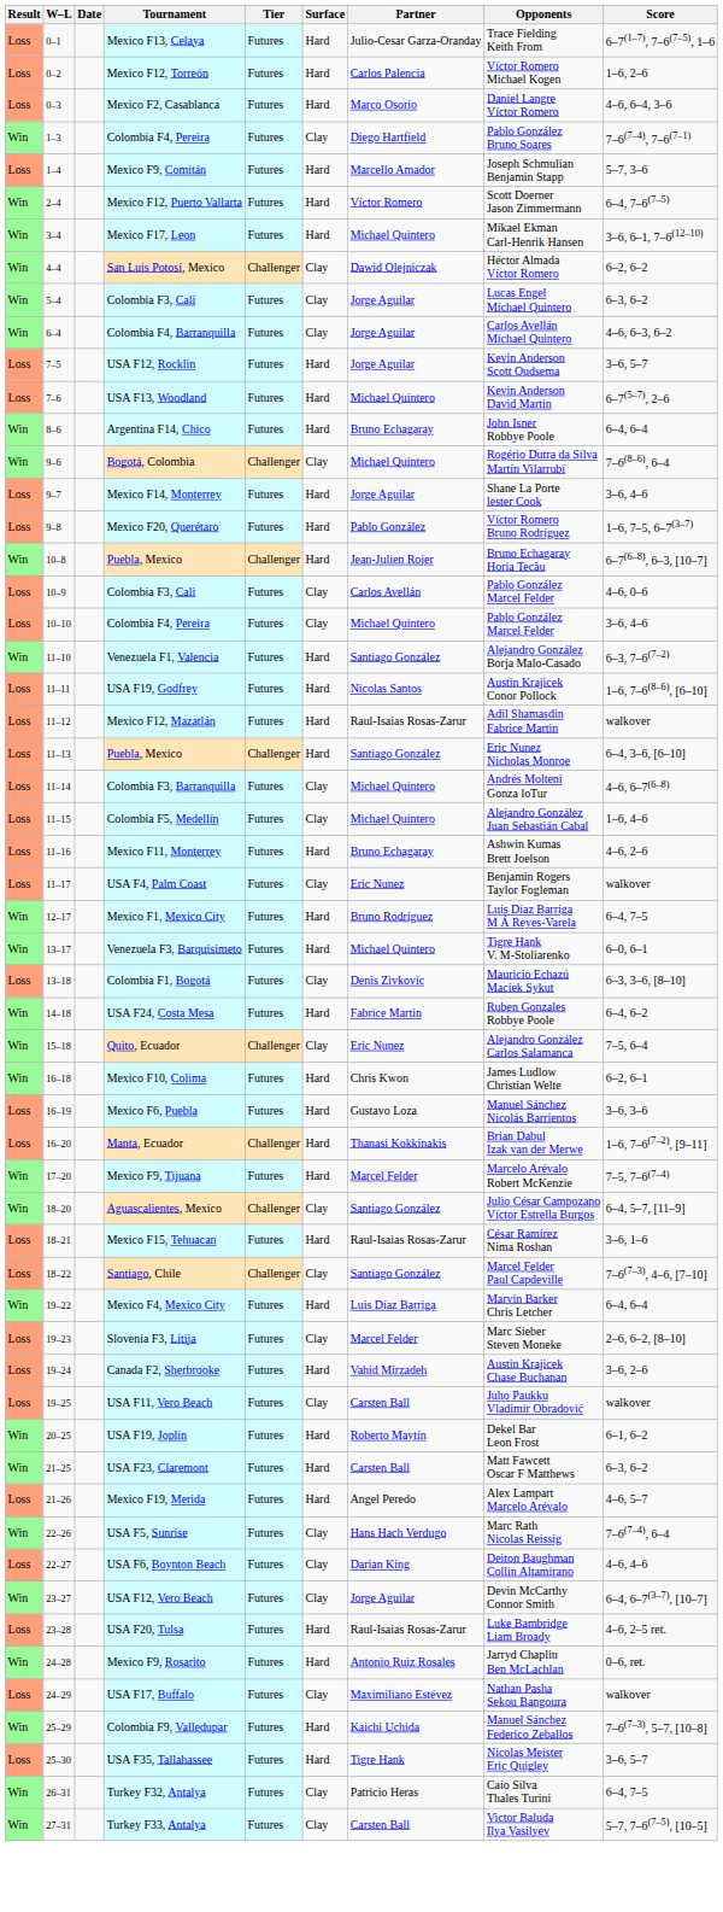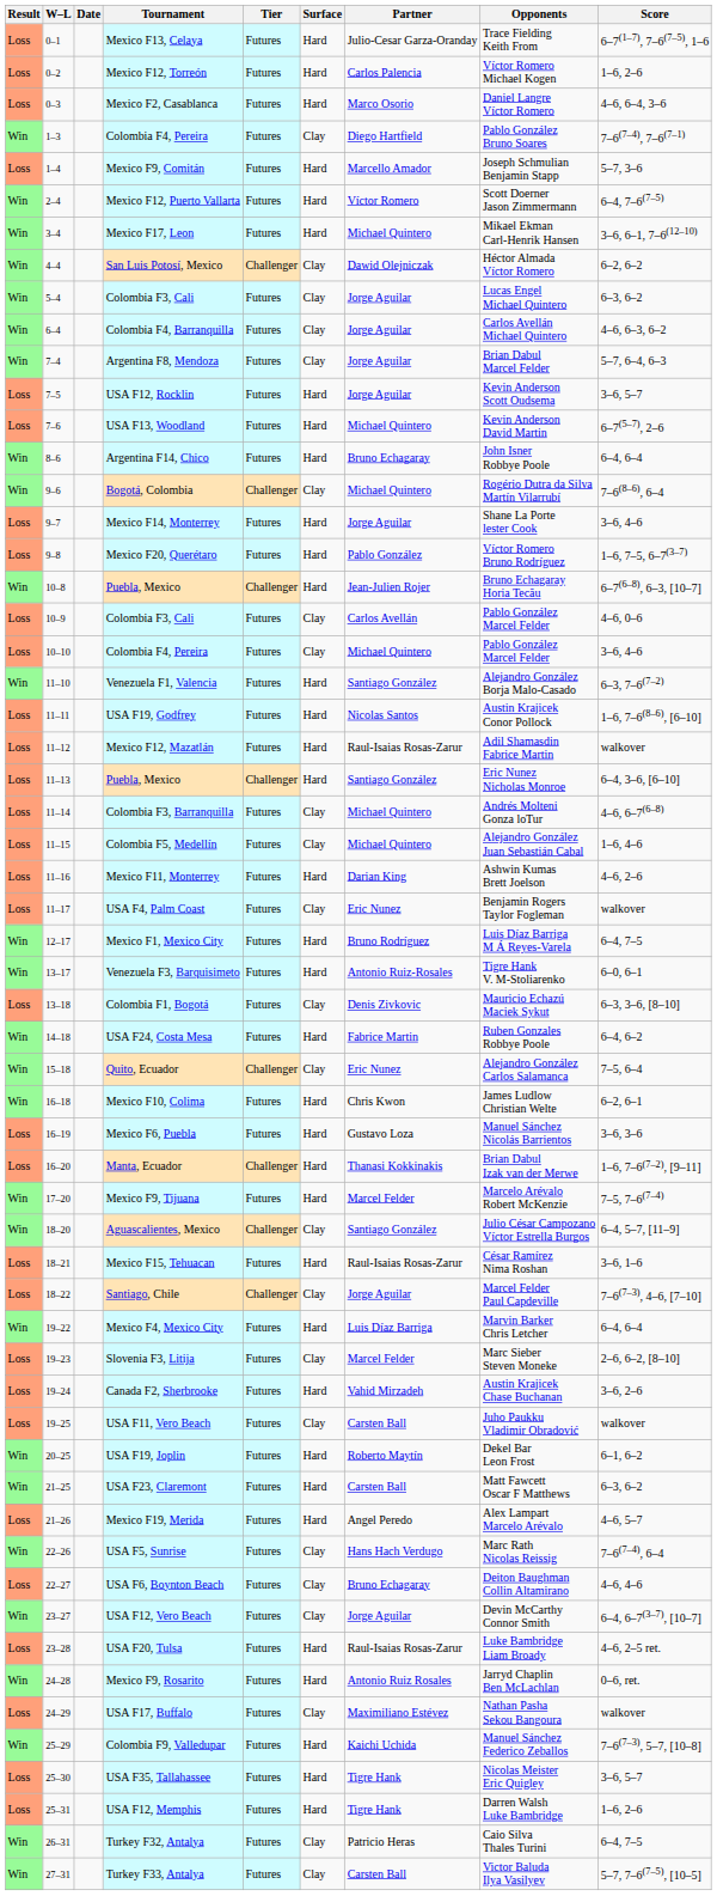 <table class="sortable wikitable">
 <tr>
 <th>Result</th>
 <th class=unsortable>W–L</th>
 <th>Date</th>
 <th>Tournament</th>
 <th>Tier</th>
 <th>Surface</th>
 <th>Partner</th>
 <th>Opponents</th>
 <th class=unsortable>Score</th>
 </tr>
 <tr>
 <td bgcolor=FFA07A>Loss</td>
 <td><small>0–1</small></td>
 <td></td>
 <td style=background:#cffcff>Mexico F13, <a href='#'>Celaya</a></td>
 <td style=background:#cffcff>Futures</td>
 <td>Hard</td>
 <td> Julio-Cesar Garza-Oranday</td>
 <td> Trace Fielding <br> Keith From</td>
 <td>6–7<sup>(1–7)</sup>, 7–6<sup>(7–5)</sup>, 1–6</td>
 </tr>
 <tr>
 <td bgcolor=FFA07A>Loss</td>
 <td><small>0–2</small></td>
 <td></td>
 <td style=background:#cffcff>Mexico F12, <a href='#'>Torreón</a></td>
 <td style=background:#cffcff>Futures</td>
 <td>Hard</td>
 <td> <a href='#'>Carlos Palencia</a></td>
 <td> <a href='#'>Víctor Romero</a> <br> Michael Kogen</td>
 <td>1–6, 2–6</td>
 </tr>
 <tr>
 <td bgcolor=FFA07A>Loss</td>
 <td><small>0–3</small></td>
 <td></td>
 <td style=background:#cffcff>Mexico F2, Casablanca</td>
 <td style=background:#cffcff>Futures</td>
 <td>Hard</td>
 <td> <a href='#'>Marco Osorio</a></td>
 <td> <a href='#'>Daniel Langre</a> <br> <a href='#'>Víctor Romero</a></td>
 <td>4–6, 6–4, 3–6</td>
 </tr>
 <tr>
 <td bgcolor=98FB98>Win</td>
 <td><small>1–3</small></td>
 <td></td>
 <td style=background:#cffcff>Colombia F4, <a href='#'>Pereira</a></td>
 <td style=background:#cffcff>Futures</td>
 <td>Clay</td>
 <td> <a href='#'>Diego Hartfield</a></td>
 <td> <a href='#'>Pablo González</a> <br>  <a href='#'>Bruno Soares</a></td>
 <td>7–6<sup>(7–4)</sup>, 7–6<sup>(7–1)</sup></td>
 </tr>
 <tr>
 <td bgcolor=FFA07A>Loss</td>
 <td><small>1–4</small></td>
 <td></td>
 <td style=background:#cffcff>Mexico F9, <a href='#'>Comitán</a></td>
 <td style=background:#cffcff>Futures</td>
 <td>Hard</td>
 <td> <a href='#'>Marcello Amador</a></td>
 <td> Joseph Schmulian <br> Benjamin Stapp</td>
 <td>5–7, 3–6</td>
 </tr>
 <tr>
 <td bgcolor=98FB98>Win</td>
 <td><small>2–4</small></td>
 <td></td>
 <td style=background:#cffcff>Mexico F12, <a href='#'>Puerto Vallarta</a></td>
 <td style=background:#cffcff>Futures</td>
 <td>Hard</td>
 <td> <a href='#'>Víctor Romero</a></td>
 <td> Scott Doerner <br>  Jason Zimmermann</td>
 <td>6–4, 7–6<sup>(7–5)</sup></td>
 </tr>
 <tr>
 <td bgcolor=98FB98>Win</td>
 <td><small>3–4</small></td>
 <td></td>
 <td style=background:#cffcff>Mexico F17, <a href='#'>Leon</a></td>
 <td style=background:#cffcff>Futures</td>
 <td>Hard</td>
 <td> <a href='#'>Michael Quintero</a></td>
 <td> Mikael Ekman <br>  Carl-Henrik Hansen</td>
 <td>3–6, 6–1, 7–6<sup>(12–10)</sup></td>
 </tr>
 <tr>
 <td bgcolor=98FB98>Win</td>
 <td><small>4–4</small></td>
 <td></td>
 <td style="background:moccasin;"><a href='#'>San Luis Potosí</a>, Mexico</td>
 <td style="background:moccasin;">Challenger</td>
 <td>Clay</td>
 <td> <a href='#'>Dawid Olejniczak</a></td>
 <td> Héctor Almada <br>  <a href='#'>Víctor Romero</a></td>
 <td>6–2, 6–2</td>
 </tr>
 <tr>
 <td bgcolor=98FB98>Win</td>
 <td><small>5–4</small></td>
 <td></td>
 <td style=background:#cffcff>Colombia F3, <a href='#'>Cali</a></td>
 <td style=background:#cffcff>Futures</td>
 <td>Clay</td>
 <td> <a href='#'>Jorge Aguilar</a></td>
 <td> <a href='#'>Lucas Engel</a> <br>  <a href='#'>Michael Quintero</a></td>
 <td>6–3, 6–2</td>
 </tr>
 <tr>
 <td bgcolor=98FB98>Win</td>
 <td><small>6–4</small></td>
 <td></td>
 <td style=background:#cffcff>Colombia F4, <a href='#'>Barranquilla</a></td>
 <td style=background:#cffcff>Futures</td>
 <td>Clay</td>
 <td> <a href='#'>Jorge Aguilar</a></td>
 <td> <a href='#'>Carlos Avellán</a> <br>  <a href='#'>Michael Quintero</a></td>
 <td>4–6, 6–3, 6–2</td>
+</tr>
+<tr>
+<td bgcolor=98FB98>Win</td>
+<td><small>7–4</small></td>
+<td></td>
+<td style=background:#cffcff>Argentina F8, <a href='#'>Mendoza</a></td>
+<td style=background:#cffcff>Futures</td>
+<td>Clay</td>
+<td> <a href='#'>Jorge Aguilar</a></td>
+<td> <a href='#'>Brian Dabul</a> <br>  <a href='#'>Marcel Felder</a></td>
+<td>5–7, 6–4, 6–3</td>
 </tr>
 <tr>
 <td bgcolor=FFA07A>Loss</td>
 <td><small>7–5</small></td>
 <td></td>
 <td style=background:#cffcff>USA F12, <a href='#'>Rocklin</a></td>
 <td style=background:#cffcff>Futures</td>
 <td>Hard</td>
 <td> <a href='#'>Jorge Aguilar</a></td>
 <td> <a href='#'>Kevin Anderson</a> <br>  <a href='#'>Scott Oudsema</a></td>
 <td>3–6, 5–7</td>
 </tr>
 <tr>
 <td bgcolor=FFA07A>Loss</td>
 <td><small>7–6</small></td>
 <td></td>
 <td style=background:#cffcff>USA F13, <a href='#'>Woodland</a></td>
 <td style=background:#cffcff>Futures</td>
 <td>Hard</td>
 <td> <a href='#'>Michael Quintero</a></td>
 <td> <a href='#'>Kevin Anderson</a> <br>  <a href='#'>David Martin</a></td>
 <td>6–7<sup>(5–7)</sup>, 2–6</td>
 </tr>
 <tr>
 <td bgcolor=98FB98>Win</td>
 <td><small>8–6</small></td>
 <td></td>
 <td style=background:#cffcff>Argentina F14, <a href='#'>Chico</a></td>
 <td style=background:#cffcff>Futures</td>
 <td>Hard</td>
 <td> <a href='#'>Bruno Echagaray</a></td>
 <td> <a href='#'>John Isner</a> <br>  Robbye Poole</td>
 <td>6–4, 6–4</td>
 </tr>
 <tr>
 <td bgcolor=98FB98>Win</td>
 <td><small>9–6</small></td>
 <td></td>
 <td style="background:moccasin;"><a href='#'>Bogotá</a>, Colombia</td>
 <td style="background:moccasin;">Challenger</td>
 <td>Clay</td>
 <td> <a href='#'>Michael Quintero</a></td>
 <td> <a href='#'>Rogério Dutra da Silva</a> <br>  <a href='#'>Martín Vilarrubí</a></td>
 <td>7–6<sup>(8–6)</sup>, 6–4</td>
 </tr>
 <tr>
 <td bgcolor=FFA07A>Loss</td>
 <td><small>9–7</small></td>
 <td></td>
 <td style=background:#cffcff>Mexico F14, <a href='#'>Monterrey</a></td>
 <td style=background:#cffcff>Futures</td>
 <td>Hard</td>
 <td> <a href='#'>Jorge Aguilar</a></td>
 <td> Shane La Porte <br>  <a href='#'>lester Cook</a></td>
 <td>3–6, 4–6</td>
 </tr>
 <tr>
 <td bgcolor=FFA07A>Loss</td>
 <td><small>9–8</small></td>
 <td></td>
 <td style=background:#cffcff>Mexico F20, <a href='#'>Querétaro</a></td>
 <td style=background:#cffcff>Futures</td>
 <td>Hard</td>
 <td> <a href='#'>Pablo González</a></td>
 <td> <a href='#'>Víctor Romero</a> <br>  <a href='#'>Bruno Rodríguez</a></td>
 <td>1–6, 7–5, 6–7<sup>(3–7)</sup></td>
 </tr>
 <tr>
 <td bgcolor=98FB98>Win</td>
 <td><small>10–8</small></td>
 <td></td>
 <td style="background:moccasin;"><a href='#'>Puebla</a>, Mexico</td>
 <td style="background:moccasin;">Challenger</td>
 <td>Hard</td>
 <td> <a href='#'>Jean-Julien Rojer</a></td>
 <td> <a href='#'>Bruno Echagaray</a> <br>  <a href='#'>Horia Tecău</a></td>
 <td>6–7<sup>(6–8)</sup>, 6–3, [10–7]</td>
 </tr>
 <tr>
 <td bgcolor=FFA07A>Loss</td>
 <td><small>10–9</small></td>
 <td></td>
 <td style=background:#cffcff>Colombia F3, <a href='#'>Cali</a></td>
 <td style=background:#cffcff>Futures</td>
 <td>Clay</td>
 <td> <a href='#'>Carlos Avellán</a></td>
 <td> <a href='#'>Pablo González</a> <br>  <a href='#'>Marcel Felder</a></td>
 <td>4–6, 0–6</td>
 </tr>
 <tr>
 <td bgcolor=FFA07A>Loss</td>
 <td><small>10–10</small></td>
 <td></td>
 <td style=background:#cffcff>Colombia F4, <a href='#'>Pereira</a></td>
 <td style=background:#cffcff>Futures</td>
 <td>Clay</td>
 <td> <a href='#'>Michael Quintero</a></td>
 <td> <a href='#'>Pablo González</a> <br>  <a href='#'>Marcel Felder</a></td>
 <td>3–6, 4–6</td>
 </tr>
 <tr>
 <td bgcolor=98FB98>Win</td>
 <td><small>11–10</small></td>
 <td></td>
 <td style=background:#cffcff>Venezuela F1, <a href='#'>Valencia</a></td>
 <td style=background:#cffcff>Futures</td>
 <td>Hard</td>
 <td> <a href='#'>Santiago González</a></td>
 <td> <a href='#'>Alejandro González</a> <br>  Borja Malo-Casado</td>
 <td>6–3, 7–6<sup>(7–2)</sup></td>
 </tr>
 <tr>
 <td bgcolor=FFA07A>Loss</td>
 <td><small>11–11</small></td>
 <td></td>
 <td style=background:#cffcff>USA F19, <a href='#'>Godfrey</a></td>
 <td style=background:#cffcff>Futures</td>
 <td>Hard</td>
 <td> <a href='#'>Nicolas Santos</a></td>
 <td> <a href='#'>Austin Krajicek</a> <br>  Conor Pollock</td>
 <td>1–6, 7–6<sup>(8–6)</sup>, [6–10]</td>
 </tr>
 <tr>
 <td bgcolor=FFA07A>Loss</td>
 <td><small>11–12</small></td>
 <td></td>
 <td style=background:#cffcff>Mexico F12, <a href='#'>Mazatlán</a></td>
 <td style=background:#cffcff>Futures</td>
 <td>Hard</td>
 <td> Raul-Isaias Rosas-Zarur</td>
 <td> <a href='#'>Adil Shamasdin</a> <br>  <a href='#'>Fabrice Martin</a></td>
 <td>walkover</td>
 </tr>
 <tr>
 <td bgcolor=FFA07A>Loss</td>
 <td><small>11–13</small></td>
 <td></td>
 <td style="background:moccasin;"><a href='#'>Puebla</a>, Mexico</td>
 <td style="background:moccasin;">Challenger</td>
 <td>Hard</td>
 <td> <a href='#'>Santiago González</a></td>
 <td> <a href='#'>Eric Nunez</a> <br>  <a href='#'>Nicholas Monroe</a></td>
 <td>6–4, 3–6, [6–10]</td>
 </tr>
 <tr>
 <td bgcolor=FFA07A>Loss</td>
 <td><small>11–14</small></td>
 <td></td>
 <td style=background:#cffcff>Colombia F3, <a href='#'>Barranquilla</a></td>
 <td style=background:#cffcff>Futures</td>
 <td>Clay</td>
 <td> <a href='#'>Michael Quintero</a></td>
 <td> <a href='#'>Andrés Molteni</a> <br>  Gonza loTur</td>
 <td>4–6, 6–7<sup>(6–8)</sup></td>
 </tr>
 <tr>
 <td bgcolor=FFA07A>Loss</td>
 <td><small>11–15</small></td>
 <td></td>
 <td style=background:#cffcff>Colombia F5, <a href='#'>Medellín</a></td>
 <td style=background:#cffcff>Futures</td>
 <td>Clay</td>
 <td> <a href='#'>Michael Quintero</a></td>
 <td> <a href='#'>Alejandro González</a> <br>  <a href='#'>Juan Sebastián Cabal</a></td>
 <td>1–6, 4–6</td>
 </tr>
 <tr>
 <td bgcolor=FFA07A>Loss</td>
 <td><small>11–16</small></td>
 <td></td>
 <td style=background:#cffcff>Mexico F11, <a href='#'>Monterrey</a></td>
 <td style=background:#cffcff>Futures</td>
 <td>Hard</td>
-<td> <a href='#'>Bruno Echagaray</a></td>
+<td> <a href='#'>Darian King</a></td>
 <td> Ashwin Kumas <br>  Brett Joelson</td>
 <td>4–6, 2–6</td>
 </tr>
 <tr>
 <td bgcolor=FFA07A>Loss</td>
 <td><small>11–17</small></td>
 <td></td>
 <td style=background:#cffcff>USA F4, <a href='#'>Palm Coast</a></td>
 <td style=background:#cffcff>Futures</td>
 <td>Clay</td>
 <td> <a href='#'>Eric Nunez</a></td>
 <td> Benjamin Rogers <br>  Taylor Fogleman</td>
 <td>walkover</td>
 </tr>
 <tr>
 <td bgcolor=98FB98>Win</td>
 <td><small>12–17</small></td>
 <td></td>
 <td style=background:#cffcff>Mexico F1, <a href='#'>Mexico City</a></td>
 <td style=background:#cffcff>Futures</td>
 <td>Hard</td>
 <td> <a href='#'>Bruno Rodríguez</a></td>
 <td> <a href='#'>Luis Díaz Barriga</a> <br>  <a href='#'>M Á Reyes-Varela</a></td>
 <td>6–4, 7–5</td>
 </tr>
 <tr>
 <td bgcolor=98FB98>Win</td>
 <td><small>13–17</small></td>
 <td></td>
 <td style=background:#cffcff>Venezuela F3, <a href='#'>Barquisimeto</a></td>
 <td style=background:#cffcff>Futures</td>
 <td>Hard</td>
-<td> <a href='#'>Michael Quintero</a></td>
+<td> <a href='#'>Antonio Ruiz-Rosales</a></td>
 <td> <a href='#'>Tigre Hank</a> <br>  V. M-Stoliarenko</td>
 <td>6–0, 6–1</td>
 </tr>
 <tr>
 <td bgcolor=FFA07A>Loss</td>
 <td><small>13–18</small></td>
 <td></td>
 <td style=background:#cffcff>Colombia F1, <a href='#'>Bogotá</a></td>
 <td style=background:#cffcff>Futures</td>
 <td>Clay</td>
 <td> <a href='#'>Denis Zivkovic</a></td>
 <td> <a href='#'>Mauricio Echazú</a> <br>  <a href='#'>Maciek Sykut</a></td>
 <td>6–3, 3–6, [8–10]</td>
 </tr>
 <tr>
 <td bgcolor=98FB98>Win</td>
 <td><small>14–18</small></td>
 <td></td>
 <td style=background:#cffcff>USA F24, <a href='#'>Costa Mesa</a></td>
 <td style=background:#cffcff>Futures</td>
 <td>Hard</td>
 <td> <a href='#'>Fabrice Martin</a></td>
 <td> <a href='#'>Ruben Gonzales</a> <br>  Robbye Poole</td>
 <td>6–4, 6–2</td>
 </tr>
 <tr>
 <td bgcolor=98FB98>Win</td>
 <td><small>15–18</small></td>
 <td></td>
 <td style="background:moccasin;"><a href='#'>Quito</a>, Ecuador</td>
 <td style="background:moccasin;">Challenger</td>
 <td>Clay</td>
 <td> <a href='#'>Eric Nunez</a></td>
 <td> <a href='#'>Alejandro González</a> <br>  <a href='#'>Carlos Salamanca</a></td>
 <td>7–5, 6–4</td>
 </tr>
 <tr>
 <td bgcolor=98FB98>Win</td>
 <td><small>16–18</small></td>
 <td></td>
 <td style=background:#cffcff>Mexico F10, <a href='#'>Colima</a></td>
 <td style=background:#cffcff>Futures</td>
 <td>Hard</td>
 <td> Chris Kwon</td>
 <td> James Ludlow <br>  Christian Welte</td>
 <td>6–2, 6–1</td>
 </tr>
 <tr>
 <td bgcolor=FFA07A>Loss</td>
 <td><small>16–19</small></td>
 <td></td>
 <td style=background:#cffcff>Mexico F6, <a href='#'>Puebla</a></td>
 <td style=background:#cffcff>Futures</td>
 <td>Hard</td>
 <td> Gustavo Loza</td>
 <td> <a href='#'>Manuel Sánchez</a> <br>  <a href='#'>Nicolás Barrientos</a></td>
 <td>3–6, 3–6</td>
 </tr>
 <tr>
 <td bgcolor=FFA07A>Loss</td>
 <td><small>16–20</small></td>
 <td></td>
 <td style="background:moccasin;"><a href='#'>Manta</a>, Ecuador</td>
 <td style="background:moccasin;">Challenger</td>
 <td>Hard</td>
 <td> <a href='#'>Thanasi Kokkinakis</a></td>
 <td> <a href='#'>Brian Dabul</a> <br>  <a href='#'>Izak van der Merwe</a></td>
 <td>1–6, 7–6<sup>(7–2)</sup>, [9–11]</td>
 </tr>
 <tr>
 <td bgcolor=98FB98>Win</td>
 <td><small>17–20</small></td>
 <td></td>
 <td style=background:#cffcff>Mexico F9, <a href='#'>Tijuana</a></td>
 <td style=background:#cffcff>Futures</td>
 <td>Hard</td>
 <td> <a href='#'>Marcel Felder</a></td>
 <td> <a href='#'>Marcelo Arévalo</a> <br>  Robert McKenzie</td>
 <td>7–5, 7–6<sup>(7–4)</sup></td>
 </tr>
 <tr>
 <td bgcolor=98FB98>Win</td>
 <td><small>18–20</small></td>
 <td></td>
 <td style="background:moccasin;"><a href='#'>Aguascalientes</a>, Mexico</td>
 <td style="background:moccasin;">Challenger</td>
 <td>Clay</td>
 <td> <a href='#'>Santiago González</a></td>
 <td> <a href='#'>Julio César Campozano</a> <br>  <a href='#'>Víctor Estrella Burgos</a></td>
 <td>6–4, 5–7, [11–9]</td>
 </tr>
 <tr>
 <td bgcolor=FFA07A>Loss</td>
 <td><small>18–21</small></td>
 <td></td>
 <td style=background:#cffcff>Mexico F15, <a href='#'>Tehuacan</a></td>
 <td style=background:#cffcff>Futures</td>
 <td>Hard</td>
 <td> Raul-Isaias Rosas-Zarur</td>
 <td> <a href='#'>César Ramírez</a> <br>  Nima Roshan</td>
 <td>3–6, 1–6</td>
 </tr>
 <tr>
 <td bgcolor=FFA07A>Loss</td>
 <td><small>18–22</small></td>
 <td></td>
 <td style="background:moccasin;"><a href='#'>Santiago</a>, Chile</td>
 <td style="background:moccasin;">Challenger</td>
 <td>Clay</td>
-<td> <a href='#'>Santiago González</a></td>
+<td> <a href='#'>Jorge Aguilar</a></td>
 <td> <a href='#'>Marcel Felder</a> <br>  <a href='#'>Paul Capdeville</a></td>
 <td>7–6<sup>(7–3)</sup>, 4–6, [7–10]</td>
 </tr>
 <tr>
 <td bgcolor=98FB98>Win</td>
 <td><small>19–22</small></td>
 <td></td>
 <td style=background:#cffcff>Mexico F4, <a href='#'>Mexico City</a></td>
 <td style=background:#cffcff>Futures</td>
 <td>Hard</td>
 <td> <a href='#'>Luis Díaz Barriga</a></td>
 <td> <a href='#'>Marvin Barker</a> <br>  Chris Letcher</td>
 <td>6–4, 6–4</td>
 </tr>
 <tr>
 <td bgcolor=FFA07A>Loss</td>
 <td><small>19–23</small></td>
 <td></td>
 <td style=background:#cffcff>Slovenia F3, <a href='#'>Litija</a></td>
 <td style=background:#cffcff>Futures</td>
 <td>Clay</td>
 <td> <a href='#'>Marcel Felder</a></td>
 <td> Marc Sieber <br>  Steven Moneke</td>
 <td>2–6, 6–2, [8–10]</td>
 </tr>
 <tr>
 <td bgcolor=FFA07A>Loss</td>
 <td><small>19–24</small></td>
 <td></td>
 <td style=background:#cffcff>Canada F2, <a href='#'>Sherbrooke</a></td>
 <td style=background:#cffcff>Futures</td>
 <td>Hard</td>
 <td> <a href='#'>Vahid Mirzadeh</a></td>
 <td> <a href='#'>Austin Krajicek</a> <br>  <a href='#'>Chase Buchanan</a></td>
 <td>3–6, 2–6</td>
 </tr>
 <tr>
 <td bgcolor=FFA07A>Loss</td>
 <td><small>19–25</small></td>
 <td></td>
 <td style=background:#cffcff>USA F11, <a href='#'>Vero Beach</a></td>
 <td style=background:#cffcff>Futures</td>
 <td>Clay</td>
 <td> <a href='#'>Carsten Ball</a></td>
 <td> <a href='#'>Juho Paukku</a> <br>  <a href='#'>Vladimir Obradović</a></td>
 <td>walkover</td>
 </tr>
 <tr>
 <td bgcolor=98FB98>Win</td>
 <td><small>20–25</small></td>
 <td></td>
 <td style=background:#cffcff>USA F19, <a href='#'>Joplin</a></td>
 <td style=background:#cffcff>Futures</td>
 <td>Hard</td>
 <td> <a href='#'>Roberto Maytín</a></td>
 <td> Dekel Bar <br>  Leon Frost</td>
 <td>6–1, 6–2</td>
 </tr>
 <tr>
 <td bgcolor=98FB98>Win</td>
 <td><small>21–25</small></td>
 <td></td>
 <td style=background:#cffcff>USA F23, <a href='#'>Claremont</a></td>
 <td style=background:#cffcff>Futures</td>
 <td>Hard</td>
 <td> <a href='#'>Carsten Ball</a></td>
 <td> Matt Fawcett <br>  Oscar F Matthews</td>
 <td>6–3, 6–2</td>
 </tr>
 <tr>
 <td bgcolor=FFA07A>Loss</td>
 <td><small>21–26</small></td>
 <td></td>
 <td style=background:#cffcff>Mexico F19, <a href='#'>Merida</a></td>
 <td style=background:#cffcff>Futures</td>
 <td>Hard</td>
 <td> Angel Peredo</td>
 <td> Alex Lampart <br>  <a href='#'>Marcelo Arévalo</a></td>
 <td>4–6, 5–7</td>
 </tr>
 <tr>
 <td bgcolor=98FB98>Win</td>
 <td><small>22–26</small></td>
 <td></td>
 <td style=background:#cffcff>USA F5, <a href='#'>Sunrise</a></td>
 <td style=background:#cffcff>Futures</td>
 <td>Clay</td>
 <td> <a href='#'>Hans Hach Verdugo</a></td>
 <td> Marc Rath <br>  <a href='#'>Nicolas Reissig</a></td>
 <td>7–6<sup>(7–4)</sup>, 6–4</td>
 </tr>
 <tr>
 <td bgcolor=FFA07A>Loss</td>
 <td><small>22–27</small></td>
 <td></td>
 <td style=background:#cffcff>USA F6, <a href='#'>Boynton Beach</a></td>
 <td style=background:#cffcff>Futures</td>
 <td>Clay</td>
-<td> <a href='#'>Darian King</a></td>
+<td> <a href='#'>Bruno Echagaray</a></td>
 <td> <a href='#'>Deiton Baughman</a> <br>  <a href='#'>Collin Altamirano</a></td>
 <td>4–6, 4–6</td>
 </tr>
 <tr>
 <td bgcolor=98FB98>Win</td>
 <td><small>23–27</small></td>
 <td></td>
 <td style=background:#cffcff>USA F12, <a href='#'>Vero Beach</a></td>
 <td style=background:#cffcff>Futures</td>
 <td>Clay</td>
 <td> <a href='#'>Jorge Aguilar</a></td>
 <td> Devin McCarthy <br>  Connor Smith</td>
 <td>6–4, 6–7<sup>(3–7)</sup>, [10–7]</td>
 </tr>
 <tr>
 <td bgcolor=FFA07A>Loss</td>
 <td><small>23–28</small></td>
 <td></td>
 <td style=background:#cffcff>USA F20, <a href='#'>Tulsa</a></td>
 <td style=background:#cffcff>Futures</td>
 <td>Hard</td>
 <td> Raul-Isaias Rosas-Zarur</td>
 <td> <a href='#'>Luke Bambridge</a> <br>  <a href='#'>Liam Broady</a></td>
 <td>4–6, 2–5 ret.</td>
 </tr>
 <tr>
 <td bgcolor=98FB98>Win</td>
 <td><small>24–28</small></td>
 <td></td>
 <td style=background:#cffcff>Mexico F9, <a href='#'>Rosarito</a></td>
 <td style=background:#cffcff>Futures</td>
 <td>Hard</td>
 <td> <a href='#'>Antonio Ruiz Rosales</a></td>
 <td> Jarryd Chaplin <br>  <a href='#'>Ben McLachlan</a></td>
 <td>0–6, ret.</td>
 </tr>
 <tr>
 <td bgcolor=FFA07A>Loss</td>
 <td><small>24–29</small></td>
 <td></td>
 <td style=background:#cffcff>USA F17, <a href='#'>Buffalo</a></td>
 <td style=background:#cffcff>Futures</td>
 <td>Clay</td>
 <td> <a href='#'>Maximiliano Estévez</a></td>
 <td> <a href='#'>Nathan Pasha</a> <br>  <a href='#'>Sekou Bangoura</a></td>
 <td>walkover</td>
 </tr>
 <tr>
 <td bgcolor=98FB98>Win</td>
 <td><small>25–29</small></td>
 <td></td>
 <td style=background:#cffcff>Colombia F9, <a href='#'>Valledupar</a></td>
 <td style=background:#cffcff>Futures</td>
 <td>Hard</td>
 <td> <a href='#'>Kaichi Uchida</a></td>
 <td> <a href='#'>Manuel Sánchez</a> <br>  <a href='#'>Federico Zeballos</a></td>
 <td>7–6<sup>(7–3)</sup>, 5–7, [10–8]</td>
 </tr>
 <tr>
 <td bgcolor=FFA07A>Loss</td>
 <td><small>25–30</small></td>
 <td></td>
 <td style=background:#cffcff>USA F35, <a href='#'>Tallahassee</a></td>
 <td style=background:#cffcff>Futures</td>
 <td>Hard</td>
 <td> <a href='#'>Tigre Hank</a></td>
 <td> <a href='#'>Nicolas Meister</a> <br>  <a href='#'>Eric Quigley</a></td>
 <td>3–6, 5–7</td>
 </tr>
 <tr>
+<td bgcolor=FFA07A>Loss</td>
+<td><small>25–31</small></td>
+<td></td>
+<td style=background:#cffcff>USA F12, <a href='#'>Memphis</a></td>
+<td style=background:#cffcff>Futures</td>
+<td>Hard</td>
+<td> <a href='#'>Tigre Hank</a></td>
+<td> Darren Walsh <br>  <a href='#'>Luke Bambridge</a></td>
+<td>1–6, 2–6</td>
+</tr>
+<tr>
 <td bgcolor=98FB98>Win</td>
 <td><small>26–31</small></td>
 <td></td>
 <td style=background:#cffcff>Turkey F32, <a href='#'>Antalya</a></td>
 <td style=background:#cffcff>Futures</td>
 <td>Clay</td>
 <td> Patricio Heras</td>
 <td> Caio Silva <br>  Thales Turini</td>
 <td>6–4, 7–5</td>
 </tr>
 <tr>
 <td bgcolor=98FB98>Win</td>
 <td><small>27–31</small></td>
 <td></td>
 <td style=background:#cffcff>Turkey F33, <a href='#'>Antalya</a></td>
 <td style=background:#cffcff>Futures</td>
 <td>Clay</td>
 <td> <a href='#'>Carsten Ball</a></td>
 <td> <a href='#'>Victor Baluda</a> <br>  <a href='#'>Ilya Vasilyev</a></td>
 <td>5–7, 7–6<sup>(7–5)</sup>, [10–5]</td>
 </tr>
 </table>
